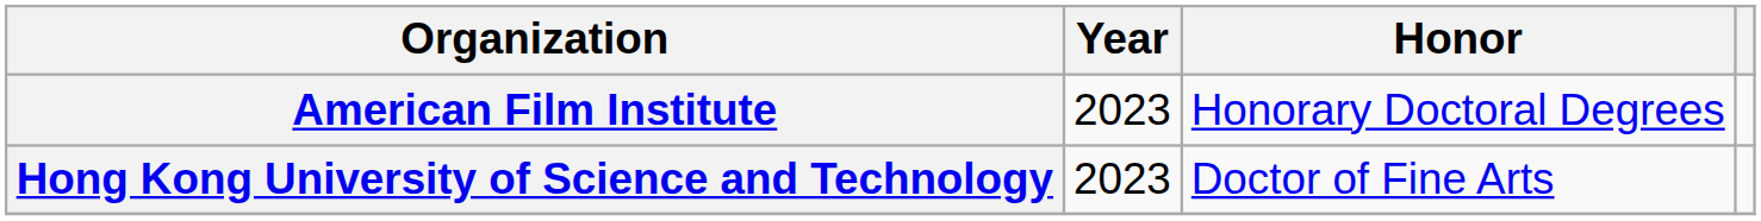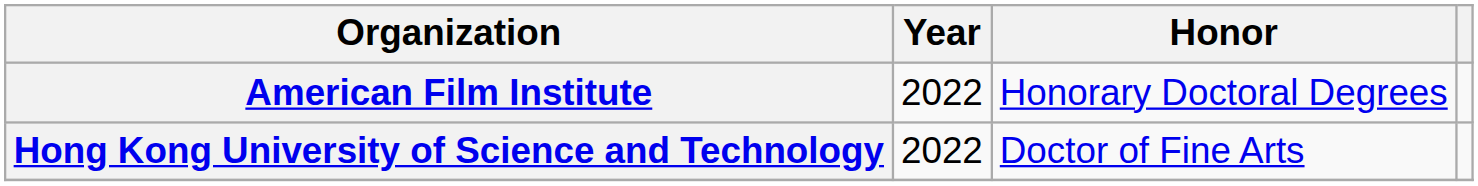 <table class="wikitable sortable plainrowheaders">
 <tr>
 <th scope="col">Organization</th>
 <th scope="col">Year</th>
 <th scope="col">Honor</th>
 <th scope="col" class="unsortable"></th>
 </tr>
 <tr>
 <th scope="row"><a href='#'>American Film Institute</a></th>
-<td style="text-align:center;">2023</td>
+<td style="text-align:center;">2022</td>
 <td><a href='#'>Honorary Doctoral Degrees</a></td>
 <td style="text-align:center;"></td>
 </tr>
 <tr>
 <th scope="row"><a href='#'>Hong Kong University of Science and Technology</a></th>
-<td style="text-align:center;">2023</td>
+<td style="text-align:center;">2022</td>
 <td><a href='#'>Doctor of Fine Arts</a></td>
 <td style="text-align:center;"></td>
 </tr>
 <tr>
 </tr>
 </table>
